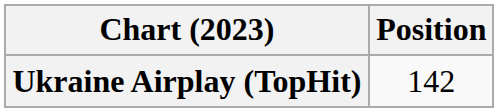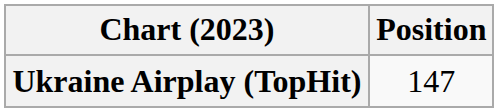 <table class="wikitable plainrowheaders" style="text-align:center">
 <tr>
 <th scope="col">Chart (2023)</th>
 <th scope="col">Position</th>
 </tr>
 <tr>
 <th scope="row">Ukraine Airplay (TopHit)</th>
-<td>142</td>
+<td>147</td>
 </tr>
 </table>
